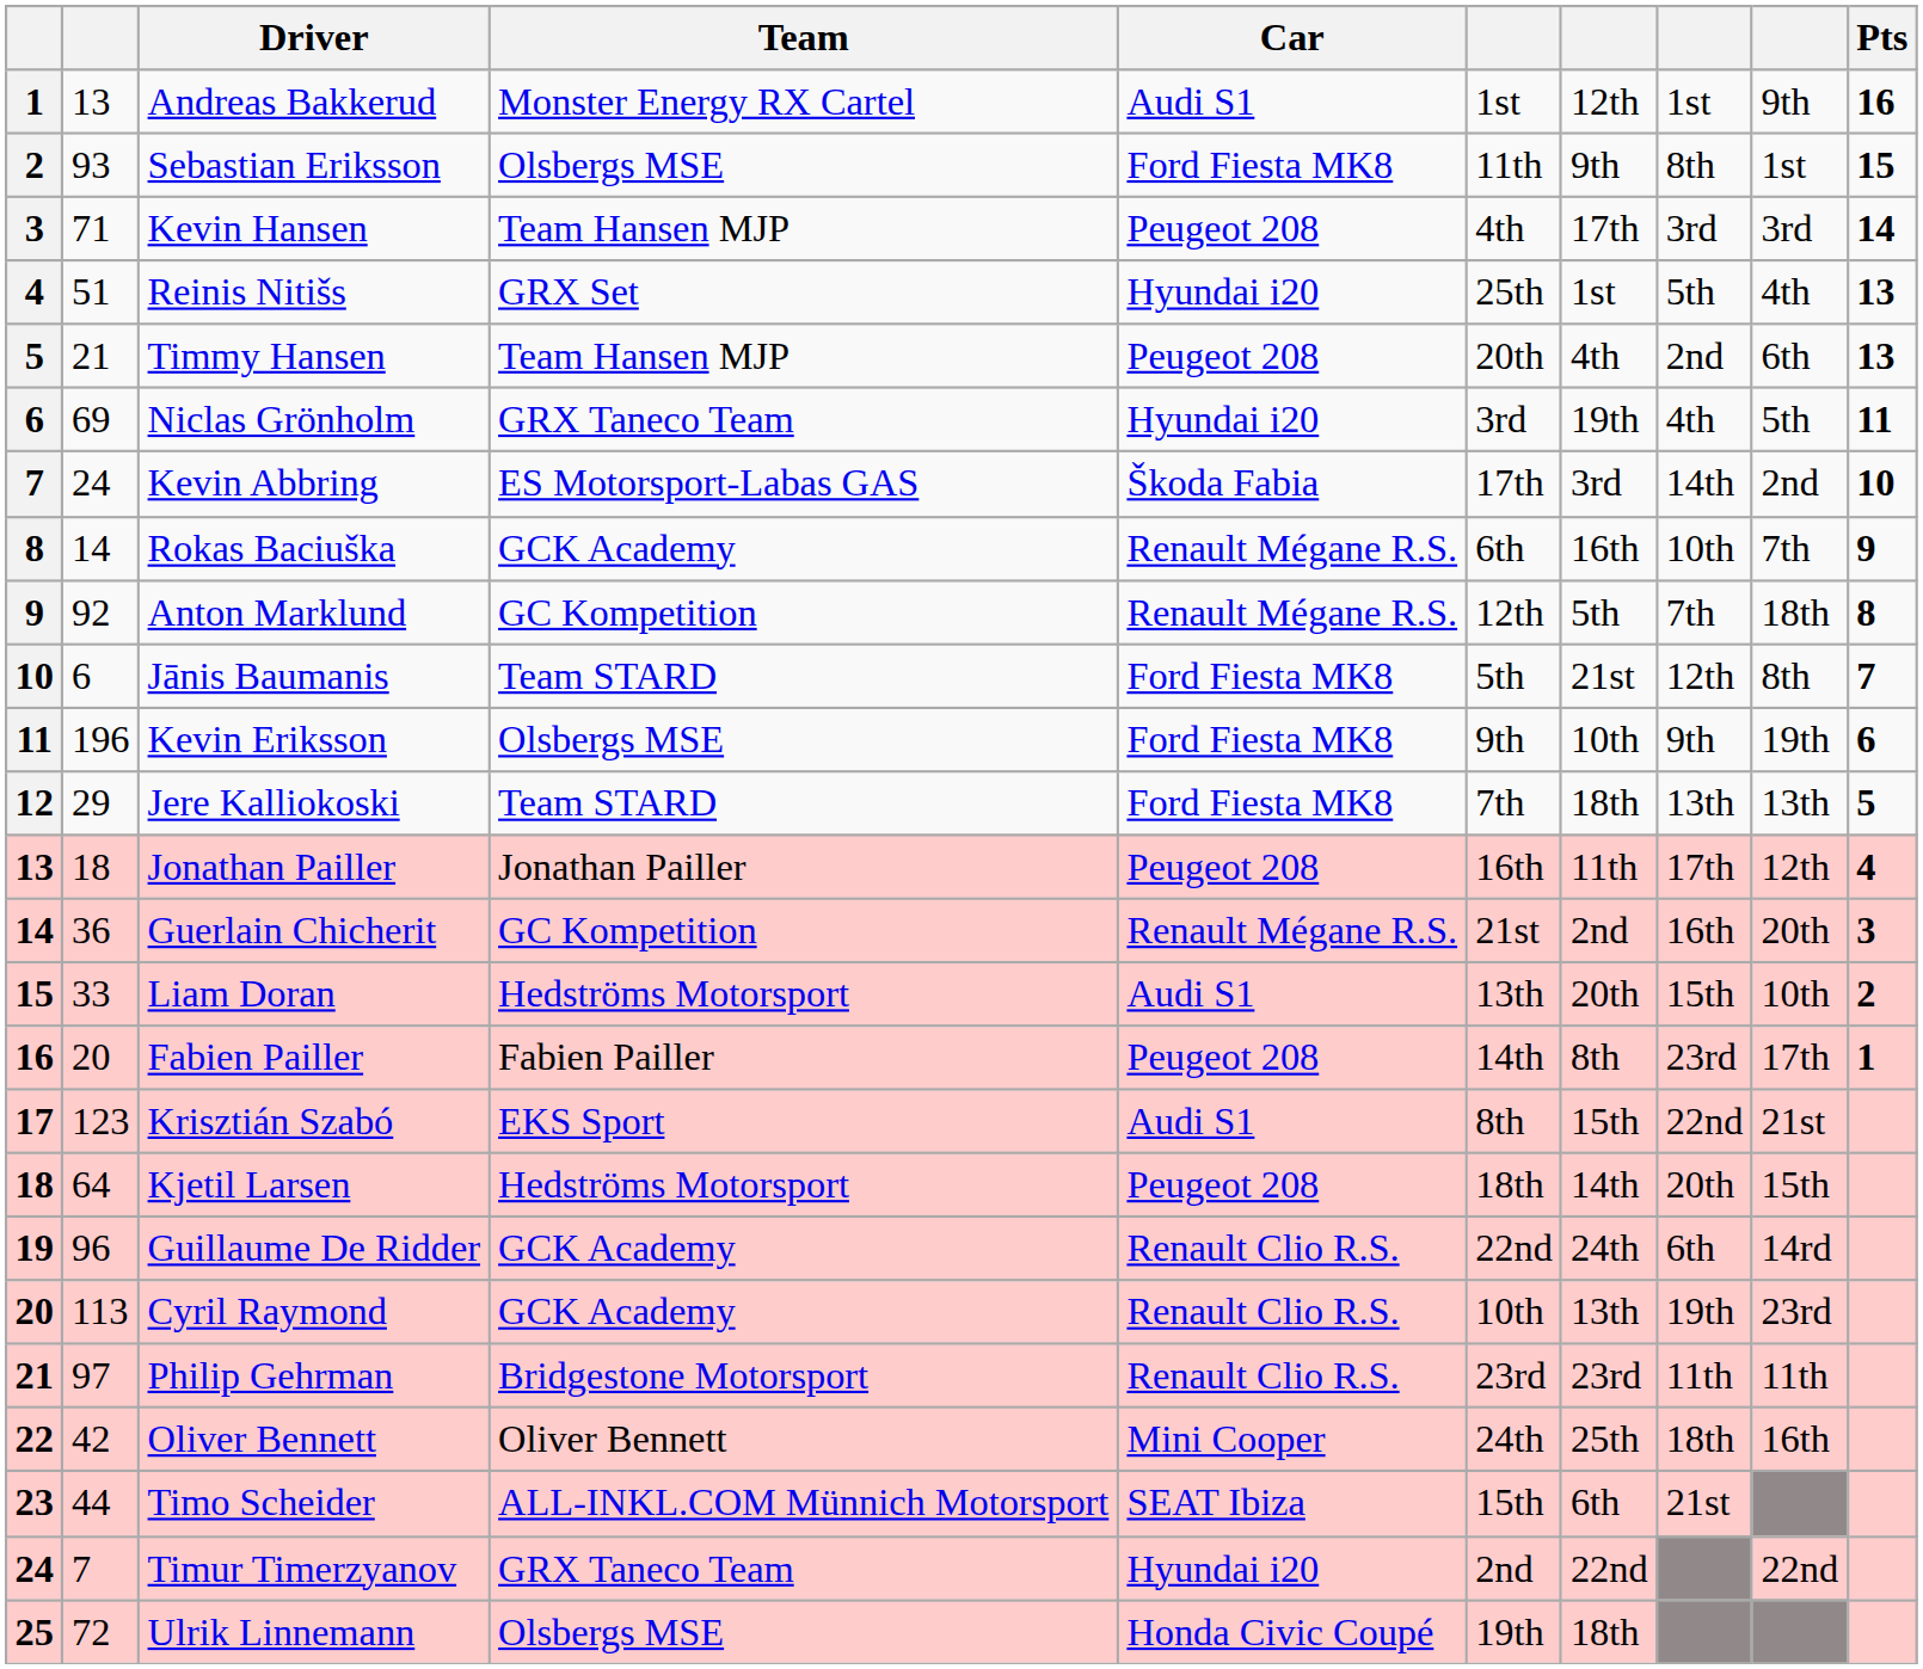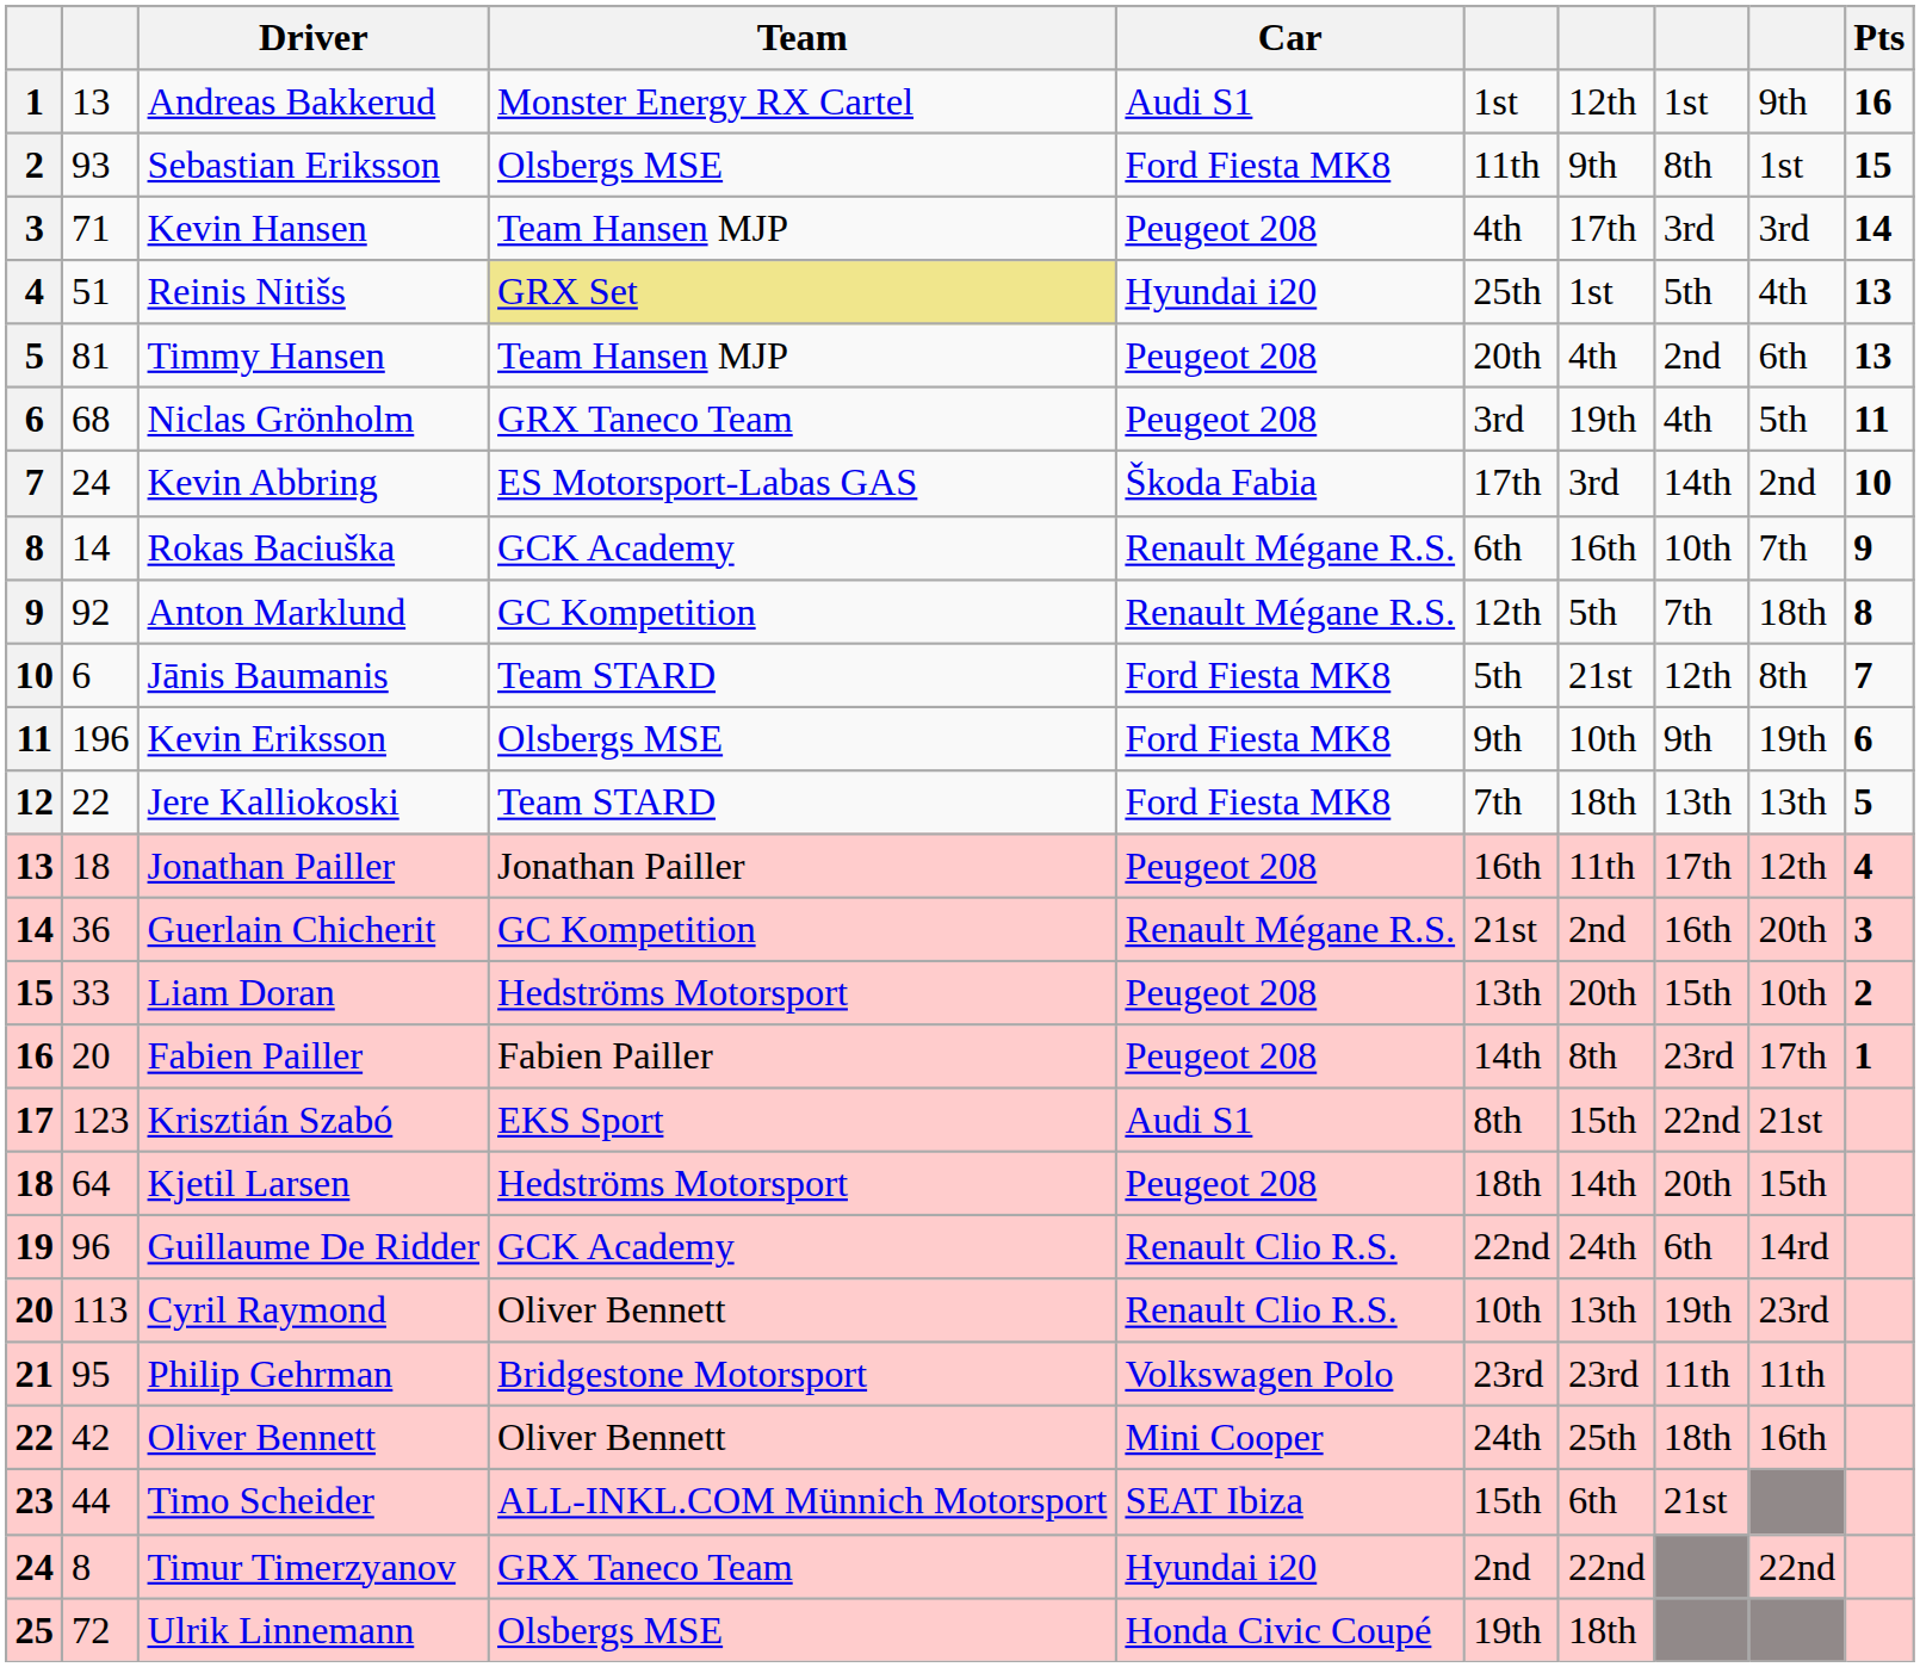 <table class="wikitable" style="font-size:95%">
 <tr>
 <th></th>
 <th></th>
 <th>Driver</th>
 <th>Team</th>
 <th>Car</th>
 <th></th>
 <th></th>
 <th></th>
 <th></th>
 <th>Pts</th>
 </tr>
 <tr>
 <th>1</th>
 <td>13</td>
 <td> <a href='#'>Andreas Bakkerud</a></td>
 <td><a href='#'>Monster Energy RX Cartel</a></td>
 <td><a href='#'>Audi S1</a></td>
 <td>1st</td>
 <td>12th</td>
 <td>1st</td>
 <td>9th</td>
 <td><strong>16</strong></td>
 </tr>
 <tr>
 <th>2</th>
 <td>93</td>
 <td> <a href='#'>Sebastian Eriksson</a></td>
 <td><a href='#'>Olsbergs MSE</a></td>
 <td><a href='#'>Ford Fiesta MK8</a></td>
 <td>11th</td>
 <td>9th</td>
 <td>8th</td>
 <td>1st</td>
 <td><strong>15</strong></td>
 </tr>
 <tr>
 <th>3</th>
 <td>71</td>
 <td> <a href='#'>Kevin Hansen</a></td>
 <td><a href='#'>Team Hansen</a> MJP</td>
 <td><a href='#'>Peugeot 208</a></td>
 <td>4th</td>
 <td>17th</td>
 <td>3rd</td>
 <td>3rd</td>
 <td><strong>14</strong></td>
 </tr>
 <tr>
 <th>4</th>
 <td>51</td>
 <td> <a href='#'>Reinis Nitišs</a></td>
-<td><a href='#'>GRX Set</a></td>
+<td style="background: khaki;"><a href='#'>GRX Set</a></td>
 <td><a href='#'>Hyundai i20</a></td>
 <td>25th</td>
 <td>1st</td>
 <td>5th</td>
 <td>4th</td>
 <td><strong>13</strong></td>
 </tr>
 <tr>
 <th>5</th>
-<td>21</td>
+<td>81</td>
 <td> <a href='#'>Timmy Hansen</a></td>
 <td><a href='#'>Team Hansen</a> MJP</td>
 <td><a href='#'>Peugeot 208</a></td>
 <td>20th</td>
 <td>4th</td>
 <td>2nd</td>
 <td>6th</td>
 <td><strong>13</strong></td>
 </tr>
 <tr>
 <th>6</th>
-<td>69</td>
+<td>68</td>
 <td> <a href='#'>Niclas Grönholm</a></td>
 <td><a href='#'>GRX Taneco Team</a></td>
-<td><a href='#'>Hyundai i20</a></td>
+<td><a href='#'>Peugeot 208</a></td>
 <td>3rd</td>
 <td>19th</td>
 <td>4th</td>
 <td>5th</td>
 <td><strong>11</strong></td>
 </tr>
 <tr>
 <th>7</th>
 <td>24</td>
 <td> <a href='#'>Kevin Abbring</a></td>
 <td><a href='#'>ES Motorsport-Labas GAS</a></td>
 <td><a href='#'>Škoda Fabia</a></td>
 <td>17th</td>
 <td>3rd</td>
 <td>14th</td>
 <td>2nd</td>
 <td><strong>10</strong></td>
 </tr>
 <tr>
 <th>8</th>
 <td>14</td>
 <td> <a href='#'>Rokas Baciuška</a></td>
 <td><a href='#'>GCK Academy</a></td>
 <td><a href='#'>Renault Mégane R.S.</a></td>
 <td>6th</td>
 <td>16th</td>
 <td>10th</td>
 <td>7th</td>
 <td><strong>9</strong></td>
 </tr>
 <tr>
 <th>9</th>
 <td>92</td>
 <td> <a href='#'>Anton Marklund</a></td>
 <td><a href='#'>GC Kompetition</a></td>
 <td><a href='#'>Renault Mégane R.S.</a></td>
 <td>12th</td>
 <td>5th</td>
 <td>7th</td>
 <td>18th</td>
 <td><strong>8</strong></td>
 </tr>
 <tr>
 <th>10</th>
 <td>6</td>
 <td> <a href='#'>Jānis Baumanis</a></td>
 <td><a href='#'>Team STARD</a></td>
 <td><a href='#'>Ford Fiesta MK8</a></td>
 <td>5th</td>
 <td>21st</td>
 <td>12th</td>
 <td>8th</td>
 <td><strong>7</strong></td>
 </tr>
 <tr>
 <th>11</th>
 <td>196</td>
 <td> <a href='#'>Kevin Eriksson</a></td>
 <td><a href='#'>Olsbergs MSE</a></td>
 <td><a href='#'>Ford Fiesta MK8</a></td>
 <td>9th</td>
 <td>10th</td>
 <td>9th</td>
 <td>19th</td>
 <td><strong>6</strong></td>
 </tr>
 <tr>
 <th>12</th>
-<td>29</td>
+<td>22</td>
 <td> <a href='#'>Jere Kalliokoski</a></td>
 <td><a href='#'>Team STARD</a></td>
 <td><a href='#'>Ford Fiesta MK8</a></td>
 <td>7th</td>
 <td>18th</td>
 <td>13th</td>
 <td>13th</td>
 <td><strong>5</strong></td>
 </tr>
 <tr>
 <th style="background:#ffcccc;">13</th>
 <td style="background:#ffcccc;">18</td>
 <td style="background:#ffcccc;"> <a href='#'>Jonathan Pailler</a></td>
 <td style="background:#ffcccc;">Jonathan Pailler</td>
 <td style="background:#ffcccc;"><a href='#'>Peugeot 208</a></td>
 <td style="background:#ffcccc;">16th</td>
 <td style="background:#ffcccc;">11th</td>
 <td style="background:#ffcccc;">17th</td>
 <td style="background:#ffcccc;">12th</td>
 <td style="background:#ffcccc;"><strong>4</strong></td>
 </tr>
 <tr>
 <th style="background:#ffcccc;">14</th>
 <td style="background:#ffcccc;">36</td>
 <td style="background:#ffcccc;"> <a href='#'>Guerlain Chicherit</a></td>
 <td style="background:#ffcccc;"><a href='#'>GC Kompetition</a></td>
 <td style="background:#ffcccc;"><a href='#'>Renault Mégane R.S.</a></td>
 <td style="background:#ffcccc;">21st</td>
 <td style="background:#ffcccc;">2nd</td>
 <td style="background:#ffcccc;">16th</td>
 <td style="background:#ffcccc;">20th</td>
 <td style="background:#ffcccc;"><strong>3</strong></td>
 </tr>
 <tr>
 <th style="background:#ffcccc;">15</th>
 <td style="background:#ffcccc;">33</td>
 <td style="background:#ffcccc;"> <a href='#'>Liam Doran</a></td>
 <td style="background:#ffcccc;"><a href='#'>Hedströms Motorsport</a></td>
-<td style="background:#ffcccc;"><a href='#'>Audi S1</a></td>
+<td style="background:#ffcccc;"><a href='#'>Peugeot 208</a></td>
 <td style="background:#ffcccc;">13th</td>
 <td style="background:#ffcccc;">20th</td>
 <td style="background:#ffcccc;">15th</td>
 <td style="background:#ffcccc;">10th</td>
 <td style="background:#ffcccc;"><strong>2</strong></td>
 </tr>
 <tr>
 <th style="background:#ffcccc;">16</th>
 <td style="background:#ffcccc;">20</td>
 <td style="background:#ffcccc;"> <a href='#'>Fabien Pailler</a></td>
 <td style="background:#ffcccc;">Fabien Pailler</td>
 <td style="background:#ffcccc;"><a href='#'>Peugeot 208</a></td>
 <td style="background:#ffcccc;">14th</td>
 <td style="background:#ffcccc;">8th</td>
 <td style="background:#ffcccc;">23rd</td>
 <td style="background:#ffcccc;">17th</td>
 <td style="background:#ffcccc;"><strong>1</strong></td>
 </tr>
 <tr>
 <th style="background:#ffcccc;">17</th>
 <td style="background:#ffcccc;">123</td>
 <td style="background:#ffcccc;"> <a href='#'>Krisztián Szabó</a></td>
 <td style="background:#ffcccc;"><a href='#'>EKS Sport</a></td>
 <td style="background:#ffcccc;"><a href='#'>Audi S1</a></td>
 <td style="background:#ffcccc;">8th</td>
 <td style="background:#ffcccc;">15th</td>
 <td style="background:#ffcccc;">22nd</td>
 <td style="background:#ffcccc;">21st</td>
 <td style="background:#ffcccc;"></td>
 </tr>
 <tr>
 <th style="background:#ffcccc;">18</th>
 <td style="background:#ffcccc;">64</td>
 <td style="background:#ffcccc;"> <a href='#'>Kjetil Larsen</a></td>
 <td style="background:#ffcccc;"><a href='#'>Hedströms Motorsport</a></td>
 <td style="background:#ffcccc;"><a href='#'>Peugeot 208</a></td>
 <td style="background:#ffcccc;">18th</td>
 <td style="background:#ffcccc;">14th</td>
 <td style="background:#ffcccc;">20th</td>
 <td style="background:#ffcccc;">15th</td>
 <td style="background:#ffcccc;"></td>
 </tr>
 <tr>
 <th style="background:#ffcccc;">19</th>
 <td style="background:#ffcccc;">96</td>
 <td style="background:#ffcccc;"> <a href='#'>Guillaume De Ridder</a></td>
 <td style="background:#ffcccc;"><a href='#'>GCK Academy</a></td>
 <td style="background:#ffcccc;"><a href='#'>Renault Clio R.S.</a></td>
 <td style="background:#ffcccc;">22nd</td>
 <td style="background:#ffcccc;">24th</td>
 <td style="background:#ffcccc;">6th</td>
 <td style="background:#ffcccc;">14rd</td>
 <td style="background:#ffcccc;"></td>
 </tr>
 <tr>
 <th style="background:#ffcccc;">20</th>
 <td style="background:#ffcccc;">113</td>
 <td style="background:#ffcccc;"> <a href='#'>Cyril Raymond</a></td>
-<td style="background:#ffcccc;"><a href='#'>GCK Academy</a></td>
+<td style="background:#ffcccc;">Oliver Bennett</td>
 <td style="background:#ffcccc;"><a href='#'>Renault Clio R.S.</a></td>
 <td style="background:#ffcccc;">10th</td>
 <td style="background:#ffcccc;">13th</td>
 <td style="background:#ffcccc;">19th</td>
 <td style="background:#ffcccc;">23rd</td>
 <td style="background:#ffcccc;"></td>
 </tr>
 <tr>
 <th style="background:#ffcccc;">21</th>
-<td style="background:#ffcccc;">97</td>
+<td style="background:#ffcccc;">95</td>
 <td style="background:#ffcccc;"> <a href='#'>Philip Gehrman</a></td>
 <td style="background:#ffcccc;"><a href='#'>Bridgestone Motorsport</a></td>
-<td style="background:#ffcccc;"><a href='#'>Renault Clio R.S.</a></td>
+<td style="background:#ffcccc;"><a href='#'>Volkswagen Polo</a></td>
 <td style="background:#ffcccc;">23rd</td>
 <td style="background:#ffcccc;">23rd</td>
 <td style="background:#ffcccc;">11th</td>
 <td style="background:#ffcccc;">11th</td>
 <td style="background:#ffcccc;"></td>
 </tr>
 <tr>
 <th style="background:#ffcccc;">22</th>
 <td style="background:#ffcccc;">42</td>
 <td style="background:#ffcccc;"> <a href='#'>Oliver Bennett</a></td>
 <td style="background:#ffcccc;">Oliver Bennett</td>
 <td style="background:#ffcccc;"><a href='#'>Mini Cooper</a></td>
 <td style="background:#ffcccc;">24th</td>
 <td style="background:#ffcccc;">25th</td>
 <td style="background:#ffcccc;">18th</td>
 <td style="background:#ffcccc;">16th</td>
 <td style="background:#ffcccc;"></td>
 </tr>
 <tr>
 <th style="background:#ffcccc;">23</th>
 <td style="background:#ffcccc;">44</td>
 <td style="background:#ffcccc;"> <a href='#'>Timo Scheider</a></td>
 <td style="background:#ffcccc;"><a href='#'>ALL-INKL.COM Münnich Motorsport</a></td>
 <td style="background:#ffcccc;"><a href='#'>SEAT Ibiza</a></td>
 <td style="background:#ffcccc;">15th</td>
 <td style="background:#ffcccc;">6th</td>
 <td style="background:#ffcccc;">21st</td>
 <td style="background:#918989;"><strong></strong></td>
 <td style="background:#ffcccc;"></td>
 </tr>
 <tr>
 <th style="background:#ffcccc;">24</th>
-<td style="background:#ffcccc;">7</td>
+<td style="background:#ffcccc;">8</td>
 <td style="background:#ffcccc;"> <a href='#'>Timur Timerzyanov</a></td>
 <td style="background:#ffcccc;"><a href='#'>GRX Taneco Team</a></td>
 <td style="background:#ffcccc;"><a href='#'>Hyundai i20</a></td>
 <td style="background:#ffcccc;">2nd</td>
 <td style="background:#ffcccc;">22nd</td>
 <td style="background:#918989;"><strong></strong></td>
 <td style="background:#ffcccc;">22nd</td>
 <td style="background:#ffcccc;"></td>
 </tr>
 <tr>
 <th style="background:#ffcccc;">25</th>
 <td style="background:#ffcccc;">72</td>
 <td style="background:#ffcccc;"> <a href='#'>Ulrik Linnemann</a></td>
 <td style="background:#ffcccc;"><a href='#'>Olsbergs MSE</a></td>
 <td style="background:#ffcccc;"><a href='#'>Honda Civic Coupé</a></td>
 <td style="background:#ffcccc;">19th</td>
 <td style="background:#ffcccc;">18th</td>
 <td style="background:#918989;"><strong></strong></td>
 <td style="background:#918989;"><strong></strong></td>
 <td style="background:#ffcccc;"></td>
 </tr>
 </table>
